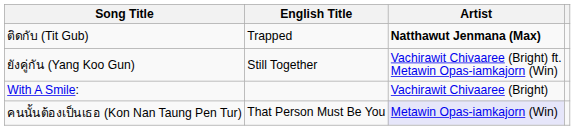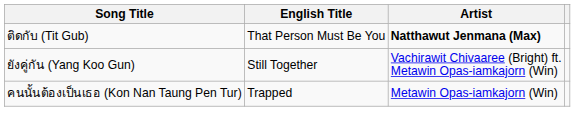 <table class="wikitable">
 <tr>
 <th>Song Title</th>
 <th>English Title</th>
 <th>Artist</th>
 <th></th>
 </tr>
 <tr>
 <td>ติดกับ (Tit Gub) </td>
-<td>Trapped</td>
+<td>That Person Must Be You</td>
 <td><strong>Natthawut Jenmana (Max)</strong></td>
 <td style="text-align: center;"></td>
 </tr>
 <tr>
 <td>ยังคู่กัน (Yang Koo Gun)</td>
 <td>Still Together</td>
 <td><a href='#'>Vachirawit Chivaaree</a> (Bright) ft.<br><a href='#'>Metawin Opas-iamkajorn</a> (Win)</td>
 <td style="text-align: center;"></td>
 </tr>
 <tr>
-<td><a href='#'>With A Smile</a>:<br> </td>
-<td></td>
-<td><a href='#'>Vachirawit Chivaaree</a> (Bright)</td>
-<td style="text-align: center;"></td>
-</tr>
-<tr>
 <td>คนนั้นต้องเป็นเธอ (Kon Nan Taung Pen Tur)</td>
-<td>That Person Must Be You</td>
-<td style="background: lavender;"><a href='#'>Metawin Opas-iamkajorn</a> (Win)</td>
+<td>Trapped</td>
+<td><a href='#'>Metawin Opas-iamkajorn</a> (Win)</td>
 <td style="text-align: center;"></td>
 </tr>
 </table>
